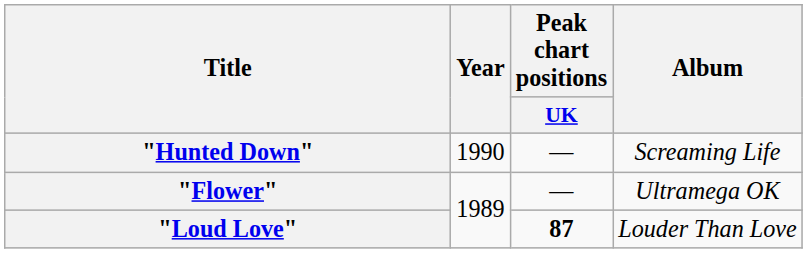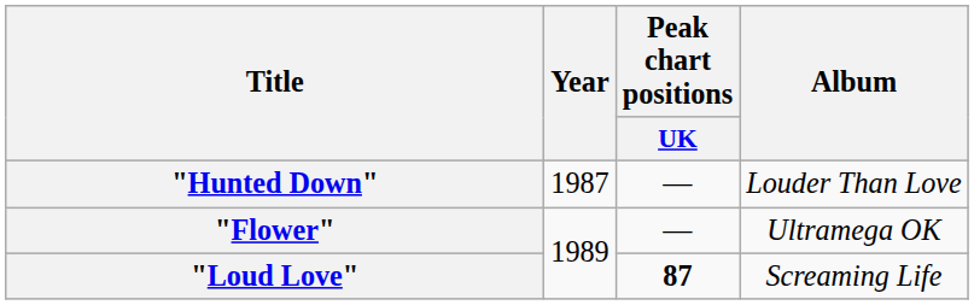 <table class="wikitable plainrowheaders" style="text-align:center;">
 <tr>
 <th scope="col" rowspan="2" style="width:18em;">Title</th>
 <th scope="col" rowspan="2">Year</th>
 <th scope="col" colspan="1">Peak chart positions</th>
 <th scope="col" rowspan="2">Album</th>
 </tr>
 <tr>
 <th scope="col" style="width:3em;font-size:90%;"><a href='#'>UK</a><br></th>
 </tr>
 <tr>
 <th scope="row">"<a href='#'>Hunted Down</a>"</th>
-<td>1990</td>
+<td>1987</td>
 <td>—</td>
-<td><em>Screaming Life</em></td>
+<td><em>Louder Than Love</em></td>
 </tr>
 <tr>
 <th scope="row">"<a href='#'>Flower</a>"</th>
 <td rowspan="2">1989</td>
 <td>—</td>
 <td><em>Ultramega OK</em></td>
 </tr>
 <tr>
 <th scope="row">"<a href='#'>Loud Love</a>"</th>
 <td><strong>87</strong></td>
-<td><em>Louder Than Love</em></td>
+<td><em>Screaming Life</em></td>
 </tr>
 </table>
